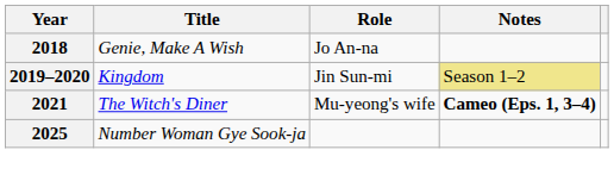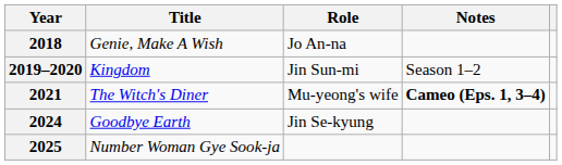 <table class="wikitable plainrowheaders sortable">
 <tr>
 <th scope="col">Year</th>
 <th scope="col">Title</th>
 <th scope="col">Role</th>
 <th scope="col">Notes</th>
 <th scope="col" class="unsortable"></th>
 </tr>
 <tr>
 <th scope="row">2018</th>
 <td><em>Genie, Make A Wish</em></td>
 <td>Jo An-na</td>
 <td></td>
 <td style="text-align:center"></td>
 </tr>
 <tr>
 <th scope="row">2019–2020</th>
 <td><em><a href='#'>Kingdom</a></em></td>
 <td>Jin Sun-mi</td>
-<td style="background: khaki;">Season 1–2</td>
+<td>Season 1–2</td>
 <td style="text-align:center"></td>
 </tr>
 <tr>
 <th scope="row">2021</th>
 <td><em><a href='#'>The Witch's Diner</a></em></td>
 <td>Mu-yeong's wife</td>
 <td><strong>Cameo (Eps. 1, 3–4)</strong></td>
 <td style="text-align:center"></td>
 </tr>
 <tr>
+<th scope="row">2024</th>
+<td><em><a href='#'>Goodbye Earth</a></em></td>
+<td>Jin Se-kyung</td>
+<td></td>
+<td style="text-align:center"></td>
+</tr>
+<tr>
 <th scope="row">2025</th>
 <td><em>Number Woman Gye Sook-ja</em></td>
 <td></td>
 <td></td>
 <td></td>
 </tr>
 </table>
